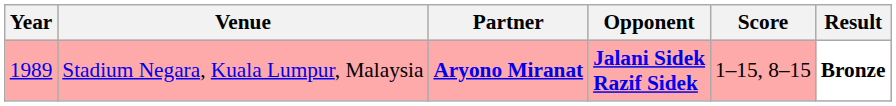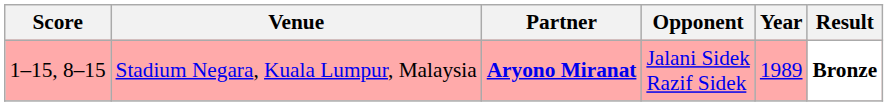 <table class="sortable wikitable" style="font-size: 90%;">
 <tr>
-<th>Year</th>
+<th>Score</th>
 <th>Venue</th>
 <th>Partner</th>
 <th>Opponent</th>
-<th>Score</th>
+<th>Year</th>
 <th>Result</th>
 </tr>
 <tr style="background:#FFAAAA">
-<td align="center"><a href='#'>1989</a></td>
+<td align="left">1–15, 8–15</td>
 <td align="left"><a href='#'>Stadium Negara</a>, <a href='#'>Kuala Lumpur</a>, Malaysia</td>
 <td align="left"><strong> <a href='#'>Aryono Miranat</a></strong></td>
-<td align="left"><strong> <a href='#'>Jalani Sidek</a><br> <a href='#'>Razif Sidek</a></strong></td>
-<td align="left">1–15, 8–15</td>
+<td align="left"> <a href='#'>Jalani Sidek</a><br> <a href='#'>Razif Sidek</a></td>
+<td align="center"><a href='#'>1989</a></td>
 <td style="text-align:left; background:white"> <strong>Bronze</strong></td>
 </tr>
 </table>
